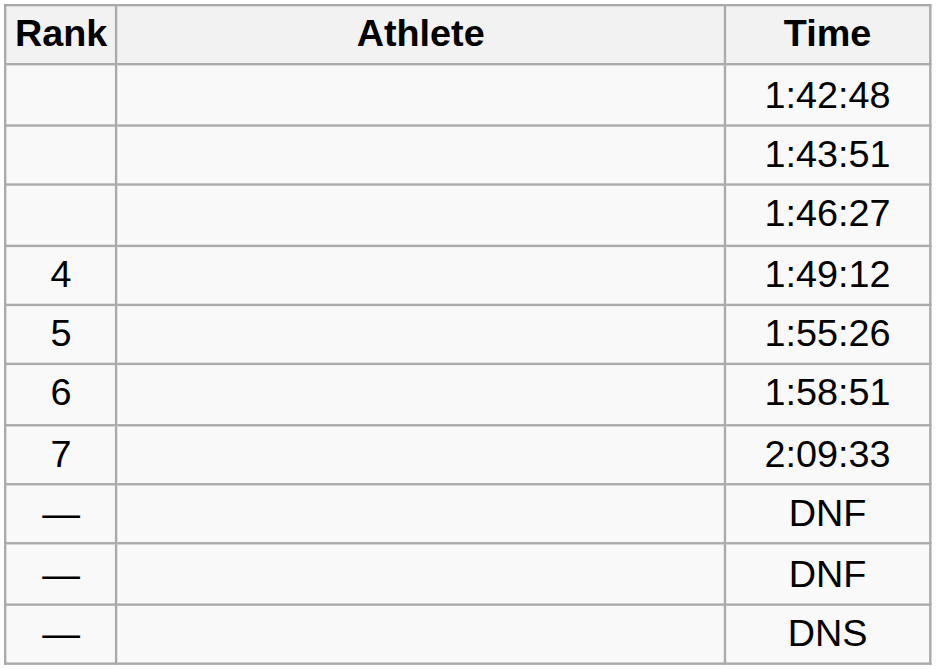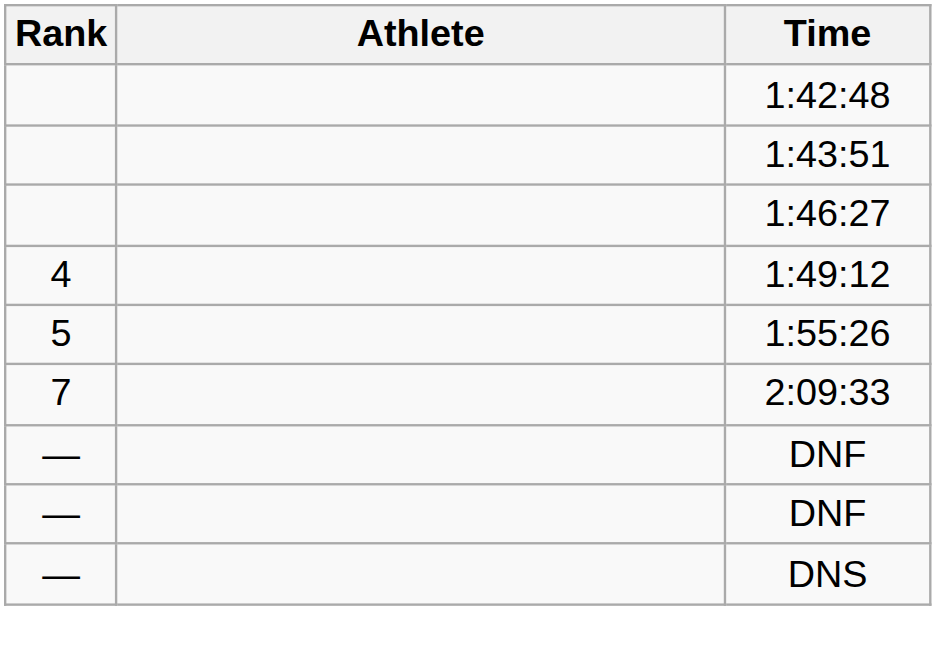 <table class=wikitable style="text-align:center">
 <tr>
 <th width=40>Rank</th>
 <th width=250>Athlete</th>
 <th width=80>Time</th>
 </tr>
 <tr>
 <td></td>
 <td align=left></td>
 <td>1:42:48</td>
 </tr>
 <tr>
 <td></td>
 <td align=left></td>
 <td>1:43:51</td>
 </tr>
 <tr>
 <td></td>
 <td align=left></td>
 <td>1:46:27</td>
 </tr>
 <tr>
 <td>4</td>
 <td align=left></td>
 <td>1:49:12</td>
 </tr>
 <tr>
 <td>5</td>
 <td align=left></td>
 <td>1:55:26</td>
 </tr>
 <tr>
-<td>6</td>
-<td align=left></td>
-<td>1:58:51</td>
-</tr>
-<tr>
 <td>7</td>
 <td align=left></td>
 <td>2:09:33</td>
 </tr>
 <tr>
 <td>—</td>
 <td align=left></td>
 <td>DNF</td>
 </tr>
 <tr>
 <td>—</td>
 <td align=left></td>
 <td>DNF</td>
 </tr>
 <tr>
 <td>—</td>
 <td align=left></td>
 <td>DNS</td>
 </tr>
 </table>
